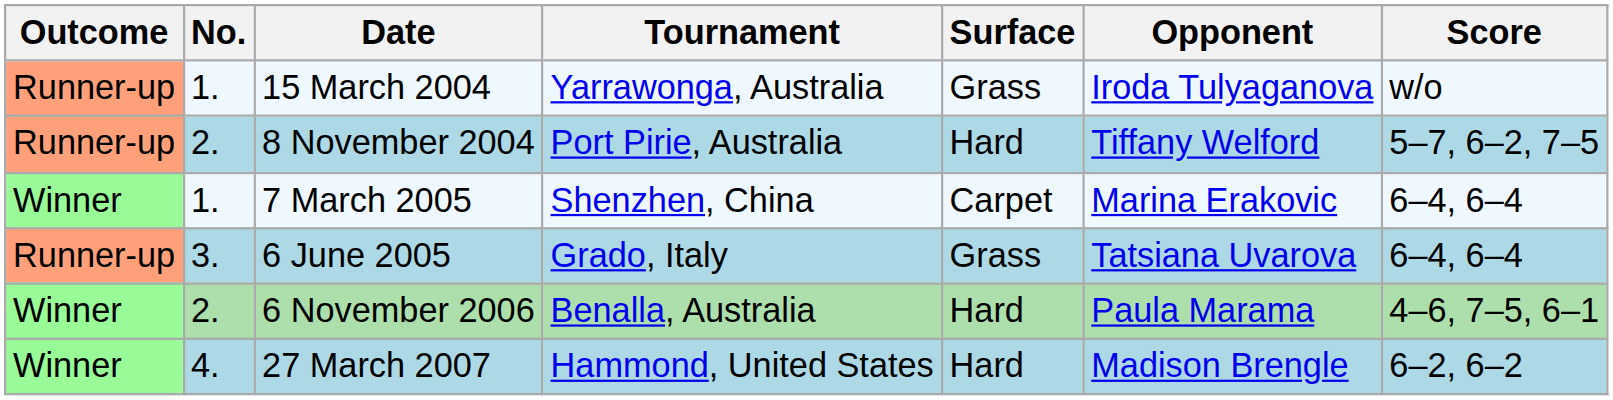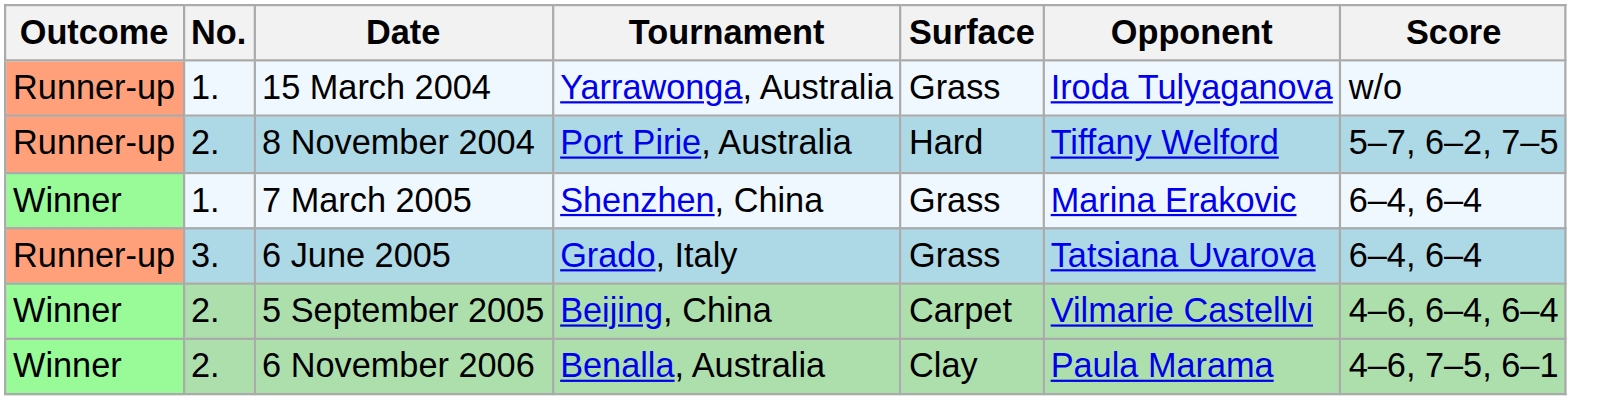 <table class="sortable wikitable" style=font-size:97%>
 <tr>
 <th>Outcome</th>
 <th>No.</th>
 <th>Date</th>
 <th>Tournament</th>
 <th>Surface</th>
 <th>Opponent</th>
 <th class="unsortable">Score</th>
 </tr>
 <tr style="background:#f0f8ff;">
 <td bgcolor="FFA07A">Runner-up</td>
 <td>1.</td>
 <td>15 March 2004</td>
 <td><a href='#'>Yarrawonga</a>, Australia</td>
 <td>Grass</td>
 <td> <a href='#'>Iroda Tulyaganova</a></td>
 <td>w/o</td>
 </tr>
 <tr style="background:lightblue;">
 <td bgcolor="FFA07A">Runner-up</td>
 <td>2.</td>
 <td>8 November 2004</td>
 <td><a href='#'>Port Pirie</a>, Australia</td>
 <td>Hard</td>
 <td> <a href='#'>Tiffany Welford</a></td>
 <td>5–7, 6–2, 7–5</td>
 </tr>
 <tr style="background:#f0f8ff;">
 <td style="background:#98fb98;">Winner</td>
 <td>1.</td>
 <td>7 March 2005</td>
 <td><a href='#'>Shenzhen</a>, China</td>
-<td>Carpet</td>
+<td>Grass</td>
 <td> <a href='#'>Marina Erakovic</a></td>
 <td>6–4, 6–4</td>
 </tr>
 <tr style="background:lightblue;">
 <td bgcolor="FFA07A">Runner-up</td>
 <td>3.</td>
 <td>6 June 2005</td>
 <td><a href='#'>Grado</a>, Italy</td>
 <td>Grass</td>
 <td> <a href='#'>Tatsiana Uvarova</a></td>
 <td>6–4, 6–4</td>
 </tr>
 <tr style="background:#addfad;">
 <td style="background:#98fb98;">Winner</td>
 <td>2.</td>
+<td>5 September 2005</td>
+<td><a href='#'>Beijing</a>, China</td>
+<td>Carpet</td>
+<td> <a href='#'>Vilmarie Castellvi</a></td>
+<td>4–6, 6–4, 6–4</td>
+</tr>
+<tr style="background:#addfad;">
+<td style="background:#98fb98;">Winner</td>
+<td>2.</td>
 <td>6 November 2006</td>
 <td><a href='#'>Benalla</a>, Australia</td>
-<td>Hard</td>
+<td>Clay</td>
 <td> <a href='#'>Paula Marama</a></td>
 <td>4–6, 7–5, 6–1</td>
 </tr>
-<tr style="background:lightblue;">
-<td style="background:#98fb98;">Winner</td>
-<td>4.</td>
-<td>27 March 2007</td>
-<td><a href='#'>Hammond</a>, United States</td>
-<td>Hard</td>
-<td> <a href='#'>Madison Brengle</a></td>
-<td>6–2, 6–2</td>
-</tr>
 </table>
